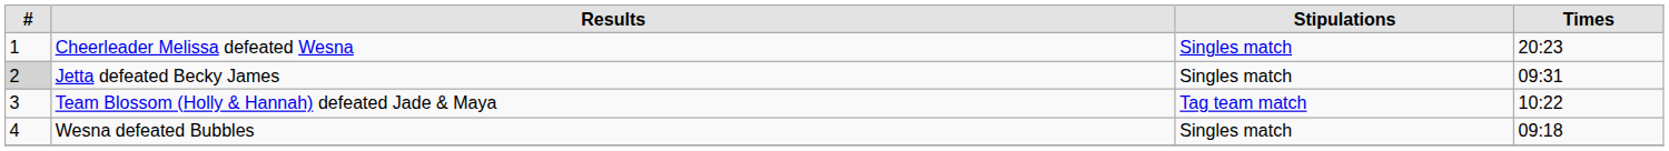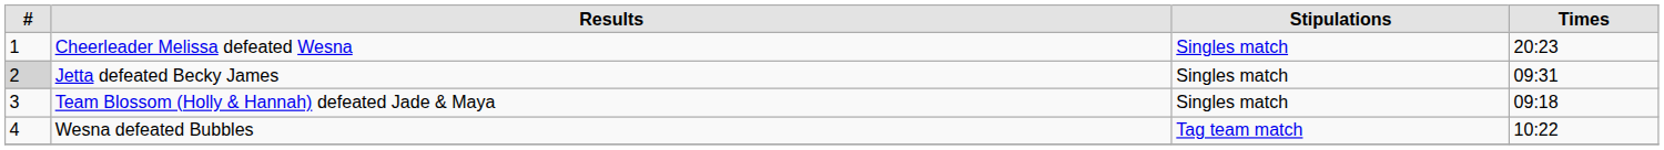 <table style="font-size: 85%; text-align: left;" class="wikitable sortable" width="100%">
 <tr>
 <th style="border-style: none none solid solid; background: #e3e3e3"><strong>#</strong></th>
 <th style="border-style: none none solid solid; background: #e3e3e3"><strong>Results</strong></th>
 <th style="border-style: none none solid solid; background: #e3e3e3"><strong>Stipulations</strong></th>
 <th style="border-style: none none solid solid; background: #e3e3e3"><strong>Times</strong></th>
 </tr>
 <tr>
 <td>1</td>
 <td><a href='#'>Cheerleader Melissa</a> defeated <a href='#'>Wesna</a></td>
 <td><a href='#'>Singles match</a></td>
 <td>20:23</td>
 </tr>
 <tr>
 <td style="background: lightgrey;">2</td>
 <td><a href='#'>Jetta</a> defeated Becky James</td>
 <td>Singles match</td>
 <td>09:31</td>
 </tr>
 <tr>
 <td>3</td>
 <td><a href='#'>Team Blossom (Holly & Hannah)</a> defeated Jade & Maya</td>
+<td>Singles match</td>
+<td>09:18</td>
+</tr>
+<tr>
+<td>4</td>
+<td>Wesna defeated Bubbles</td>
 <td><a href='#'>Tag team match</a></td>
 <td>10:22</td>
 </tr>
 <tr>
-<td>4</td>
-<td>Wesna defeated Bubbles</td>
-<td>Singles match</td>
-<td>09:18</td>
-</tr>
-<tr>
 </tr>
 </table>
